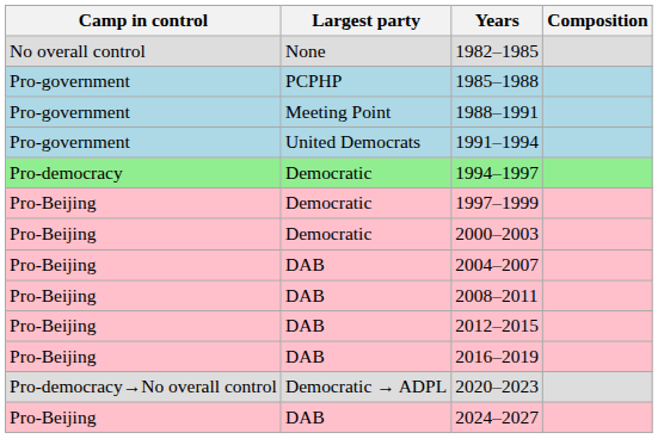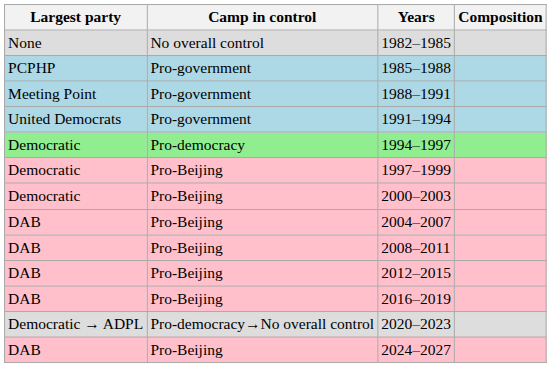 <table class="wikitable" style="font-size: 95%;">
 <tr>
+<th>Largest party</th>
 <th>Camp in control</th>
-<th>Largest party</th>
 <th>Years</th>
 <th>Composition</th>
 </tr>
 <tr ! style="background-color: #DDDDDD">
+<td>None</td>
 <td>No overall control</td>
-<td>None</td>
 <td>1982–1985</td>
 <td></td>
 </tr>
 <tr ! style="background-color: LightBlue">
+<td>PCPHP</td>
 <td>Pro-government</td>
-<td>PCPHP</td>
 <td>1985–1988</td>
 <td></td>
 </tr>
 <tr ! style="background-color: LightBlue">
+<td>Meeting Point</td>
 <td>Pro-government</td>
-<td>Meeting Point</td>
 <td>1988–1991</td>
 <td></td>
 </tr>
 <tr ! style="background-color: LightBlue">
+<td>United Democrats</td>
 <td>Pro-government</td>
-<td>United Democrats</td>
 <td>1991–1994</td>
 <td></td>
 </tr>
 <tr ! style="background-color: LightGreen">
+<td>Democratic</td>
 <td>Pro-democracy</td>
-<td>Democratic</td>
 <td>1994–1997</td>
 <td></td>
 </tr>
 <tr ! style="background-color: Pink">
+<td>Democratic</td>
 <td>Pro-Beijing</td>
-<td>Democratic</td>
 <td>1997–1999</td>
 <td></td>
 </tr>
 <tr ! style="background-color: Pink">
+<td>Democratic</td>
 <td>Pro-Beijing</td>
-<td>Democratic</td>
 <td>2000–2003</td>
 <td></td>
 </tr>
 <tr ! style="background-color: Pink">
+<td>DAB</td>
 <td>Pro-Beijing</td>
-<td>DAB</td>
 <td>2004–2007</td>
 <td></td>
 </tr>
 <tr ! style="background-color: Pink">
+<td>DAB</td>
 <td>Pro-Beijing</td>
-<td>DAB</td>
 <td>2008–2011</td>
 <td></td>
 </tr>
 <tr ! style="background-color: Pink">
+<td>DAB</td>
 <td>Pro-Beijing</td>
-<td>DAB</td>
 <td>2012–2015</td>
 <td></td>
 </tr>
 <tr ! style="background-color: Pink">
+<td>DAB</td>
 <td>Pro-Beijing</td>
-<td>DAB</td>
 <td>2016–2019</td>
 <td></td>
 </tr>
 <tr ! style="background-color:#DDDDDD">
+<td>Democratic → ADPL</td>
 <td>Pro-democracy→No overall control</td>
-<td>Democratic → ADPL</td>
 <td>2020–2023</td>
 <td></td>
 </tr>
 <tr ! style="background-color: Pink">
+<td>DAB</td>
 <td>Pro-Beijing</td>
-<td>DAB</td>
 <td>2024–2027</td>
 <td></td>
 </tr>
 </table>
